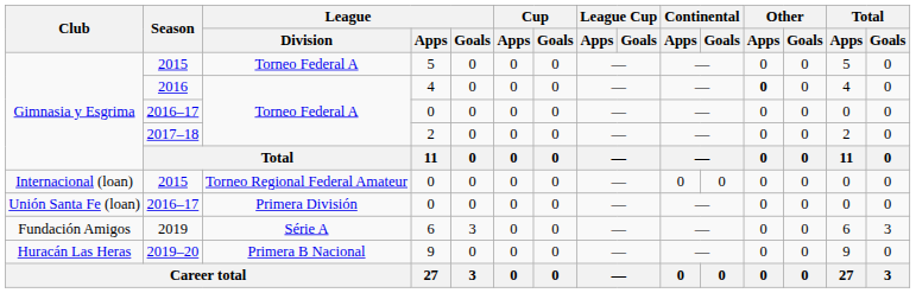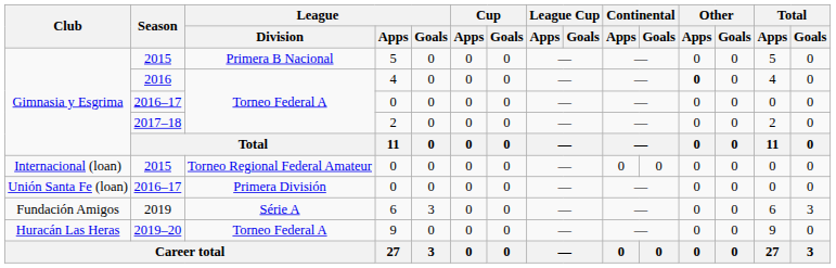 <table class="wikitable" style="text-align:center">
 <tr>
 <th rowspan="2">Club</th>
 <th rowspan="2">Season</th>
 <th colspan="3">League</th>
 <th colspan="2">Cup</th>
 <th colspan="2">League Cup</th>
 <th colspan="2">Continental</th>
 <th colspan="2">Other</th>
 <th colspan="2">Total</th>
 </tr>
 <tr>
 <th>Division</th>
 <th>Apps</th>
 <th>Goals</th>
 <th>Apps</th>
 <th>Goals</th>
 <th>Apps</th>
 <th>Goals</th>
 <th>Apps</th>
 <th>Goals</th>
 <th>Apps</th>
 <th>Goals</th>
 <th>Apps</th>
 <th>Goals</th>
 </tr>
 <tr>
 <td rowspan="5"><a href='#'>Gimnasia y Esgrima</a></td>
 <td><a href='#'>2015</a></td>
-<td rowspan="1"><a href='#'>Torneo Federal A</a></td>
+<td rowspan="1"><a href='#'>Primera B Nacional</a></td>
 <td>5</td>
 <td>0</td>
 <td>0</td>
 <td>0</td>
 <td colspan="2">—</td>
 <td colspan="2">—</td>
 <td>0</td>
 <td>0</td>
 <td>5</td>
 <td>0</td>
 </tr>
 <tr>
 <td><a href='#'>2016</a></td>
 <td rowspan="3"><a href='#'>Torneo Federal A</a></td>
 <td>4</td>
 <td>0</td>
 <td>0</td>
 <td>0</td>
 <td colspan="2">—</td>
 <td colspan="2">—</td>
 <td><strong>0</strong></td>
 <td>0</td>
 <td>4</td>
 <td>0</td>
 </tr>
 <tr>
 <td><a href='#'>2016–17</a></td>
 <td>0</td>
 <td>0</td>
 <td>0</td>
 <td>0</td>
 <td colspan="2">—</td>
 <td colspan="2">—</td>
 <td>0</td>
 <td>0</td>
 <td>0</td>
 <td>0</td>
 </tr>
 <tr>
 <td><a href='#'>2017–18</a></td>
 <td>2</td>
 <td>0</td>
 <td>0</td>
 <td>0</td>
 <td colspan="2">—</td>
 <td colspan="2">—</td>
 <td>0</td>
 <td>0</td>
 <td>2</td>
 <td>0</td>
 </tr>
 <tr>
 <th colspan="2">Total</th>
 <th>11</th>
 <th>0</th>
 <th>0</th>
 <th>0</th>
 <th colspan="2">—</th>
 <th colspan="2">—</th>
 <th>0</th>
 <th>0</th>
 <th>11</th>
 <th>0</th>
 </tr>
 <tr>
 <td rowspan="1"><a href='#'>Internacional</a> (loan)</td>
 <td><a href='#'>2015</a></td>
 <td rowspan="1"><a href='#'>Torneo Regional Federal Amateur</a></td>
 <td>0</td>
 <td>0</td>
 <td>0</td>
 <td>0</td>
 <td colspan="2">—</td>
 <td>0</td>
 <td>0</td>
 <td>0</td>
 <td>0</td>
 <td>0</td>
 <td>0</td>
 </tr>
 <tr>
 <td rowspan="1"><a href='#'>Unión Santa Fe</a> (loan)</td>
 <td><a href='#'>2016–17</a></td>
 <td rowspan="1"><a href='#'>Primera División</a></td>
 <td>0</td>
 <td>0</td>
 <td>0</td>
 <td>0</td>
 <td colspan="2">—</td>
 <td colspan="2">—</td>
 <td>0</td>
 <td>0</td>
 <td>0</td>
 <td>0</td>
 </tr>
 <tr>
 <td rowspan="1">Fundación Amigos</td>
 <td>2019</td>
 <td rowspan="1"><a href='#'>Série A</a></td>
 <td>6</td>
 <td>3</td>
 <td>0</td>
 <td>0</td>
 <td colspan="2">—</td>
 <td colspan="2">—</td>
 <td>0</td>
 <td>0</td>
 <td>6</td>
 <td>3</td>
 </tr>
 <tr>
 <td rowspan="1"><a href='#'>Huracán Las Heras</a></td>
 <td><a href='#'>2019–20</a></td>
-<td rowspan="1"><a href='#'>Primera B Nacional</a></td>
+<td rowspan="1"><a href='#'>Torneo Federal A</a></td>
 <td>9</td>
 <td>0</td>
 <td>0</td>
 <td>0</td>
 <td colspan="2">—</td>
 <td colspan="2">—</td>
 <td>0</td>
 <td>0</td>
 <td>9</td>
 <td>0</td>
 </tr>
 <tr>
 <th colspan="3">Career total</th>
 <th>27</th>
 <th>3</th>
 <th>0</th>
 <th>0</th>
 <th colspan="2">—</th>
 <th>0</th>
 <th>0</th>
 <th>0</th>
 <th>0</th>
 <th>27</th>
 <th>3</th>
 </tr>
 </table>
